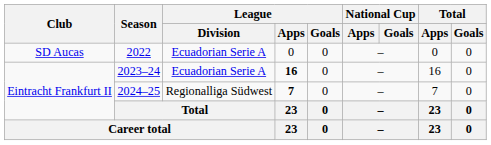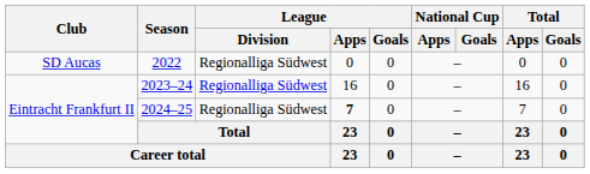 <table class=wikitable style=text-align:center>
 <tr>
 <th rowspan="2">Club</th>
 <th rowspan="2">Season</th>
 <th colspan="3">League</th>
 <th colspan="2">National Cup</th>
 <th colspan="2">Total</th>
 </tr>
 <tr>
 <th>Division</th>
 <th>Apps</th>
 <th>Goals</th>
 <th>Apps</th>
 <th>Goals</th>
 <th>Apps</th>
 <th>Goals</th>
 </tr>
 <tr>
 <td rowspan="1"><a href='#'>SD Aucas</a></td>
 <td><a href='#'>2022</a></td>
-<td><a href='#'>Ecuadorian Serie A</a></td>
+<td>Regionalliga Südwest</td>
 <td>0</td>
 <td>0</td>
 <td colspan="2">–</td>
 <td>0</td>
 <td>0</td>
 </tr>
 <tr>
 <td rowspan="3"><a href='#'>Eintracht Frankfurt II</a></td>
 <td><a href='#'>2023–24</a></td>
-<td><a href='#'>Ecuadorian Serie A</a></td>
-<td><strong>16</strong></td>
+<td><a href='#'>Regionalliga Südwest</a></td>
+<td>16</td>
 <td>0</td>
 <td colspan="2">–</td>
 <td>16</td>
 <td>0</td>
 </tr>
 <tr>
 <td><a href='#'>2024–25</a></td>
 <td>Regionalliga Südwest</td>
 <td><strong>7</strong></td>
 <td>0</td>
 <td colspan="2">–</td>
 <td>7</td>
 <td>0</td>
 </tr>
 <tr>
 <th colspan="2">Total</th>
 <th>23</th>
 <th>0</th>
 <th colspan="2">–</th>
 <th>23</th>
 <th>0</th>
 </tr>
 <tr>
 <th colspan="3">Career total</th>
 <th>23</th>
 <th>0</th>
 <th colspan="2">–</th>
 <th>23</th>
 <th>0</th>
 </tr>
 </table>
